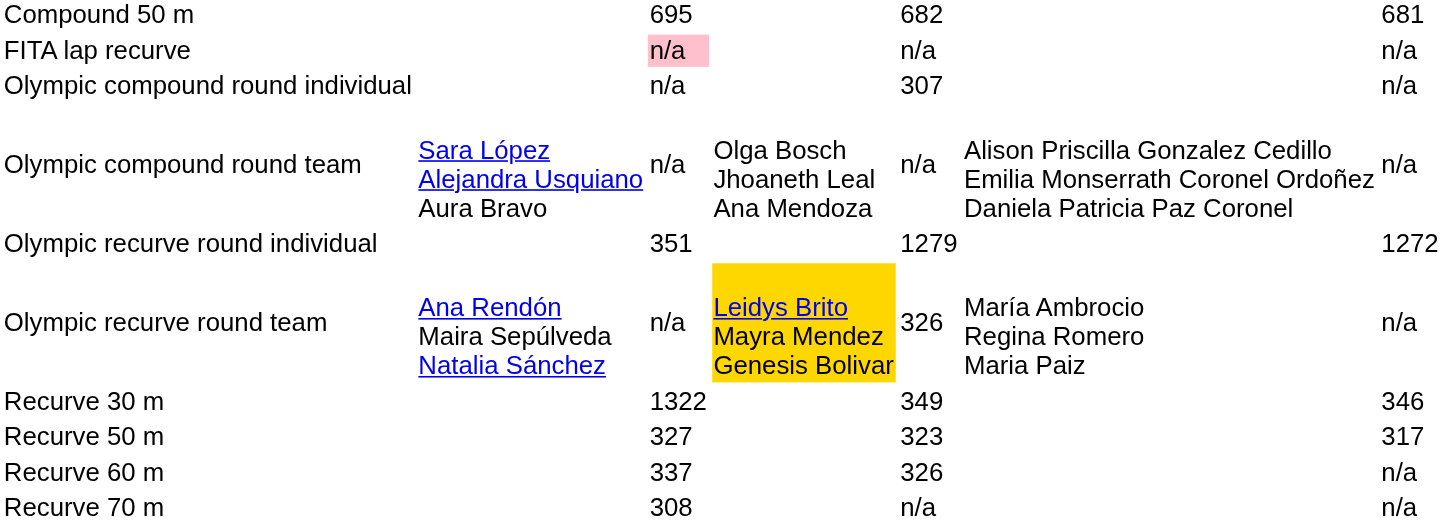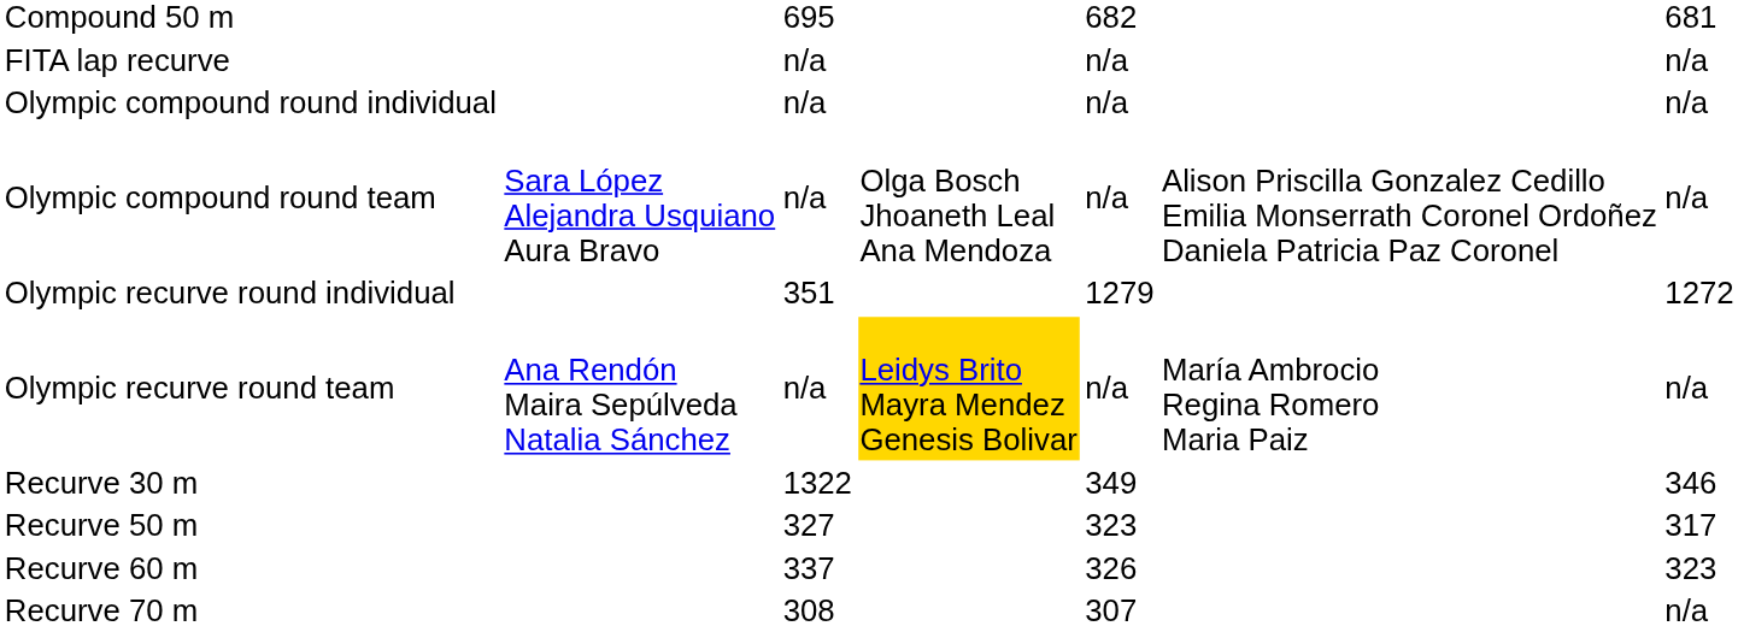 <table>
 <tr>
 <td>Compound 50 m</td>
 <td></td>
 <td>695</td>
 <td></td>
 <td>682</td>
 <td></td>
 <td>681</td>
 </tr>
 <tr>
 <td>FITA lap recurve</td>
 <td></td>
-<td style="background: pink;">n/a</td>
+<td>n/a</td>
 <td></td>
 <td>n/a</td>
 <td></td>
 <td>n/a</td>
 </tr>
 <tr>
 <td>Olympic compound round individual</td>
 <td></td>
 <td>n/a</td>
 <td></td>
-<td>307</td>
+<td>n/a</td>
 <td></td>
 <td>n/a</td>
 </tr>
 <tr>
 <td>Olympic compound round team</td>
 <td><br><a href='#'>Sara López</a><br><a href='#'>Alejandra Usquiano</a><br>Aura Bravo</td>
 <td>n/a</td>
 <td><br>Olga Bosch<br>Jhoaneth Leal<br>Ana Mendoza</td>
 <td>n/a</td>
 <td><br>Alison Priscilla Gonzalez Cedillo<br>Emilia Monserrath Coronel Ordoñez<br>Daniela Patricia Paz Coronel</td>
 <td>n/a</td>
 </tr>
 <tr>
 <td>Olympic recurve round individual</td>
 <td></td>
 <td>351</td>
 <td></td>
 <td>1279</td>
 <td></td>
 <td>1272</td>
 </tr>
 <tr>
 <td>Olympic recurve round team</td>
 <td><br><a href='#'>Ana Rendón</a><br>Maira Sepúlveda<br><a href='#'>Natalia Sánchez</a></td>
 <td>n/a</td>
 <td style="background: gold;"><br><a href='#'>Leidys Brito</a><br>Mayra Mendez<br>Genesis Bolivar</td>
-<td>326</td>
+<td>n/a</td>
 <td><br>María Ambrocio<br>Regina Romero<br>Maria Paiz</td>
 <td>n/a</td>
 </tr>
 <tr>
 <td>Recurve 30 m</td>
 <td></td>
 <td>1322</td>
 <td></td>
 <td>349</td>
 <td></td>
 <td>346</td>
 </tr>
 <tr>
 <td>Recurve 50 m</td>
 <td></td>
 <td>327</td>
 <td></td>
 <td>323</td>
 <td></td>
 <td>317</td>
 </tr>
 <tr>
 <td>Recurve 60 m</td>
 <td></td>
 <td>337</td>
 <td></td>
 <td>326</td>
 <td></td>
-<td>n/a</td>
+<td>323</td>
 </tr>
 <tr>
 <td>Recurve 70 m</td>
 <td></td>
 <td>308</td>
 <td></td>
-<td>n/a</td>
+<td>307</td>
 <td></td>
 <td>n/a</td>
 </tr>
 </table>
